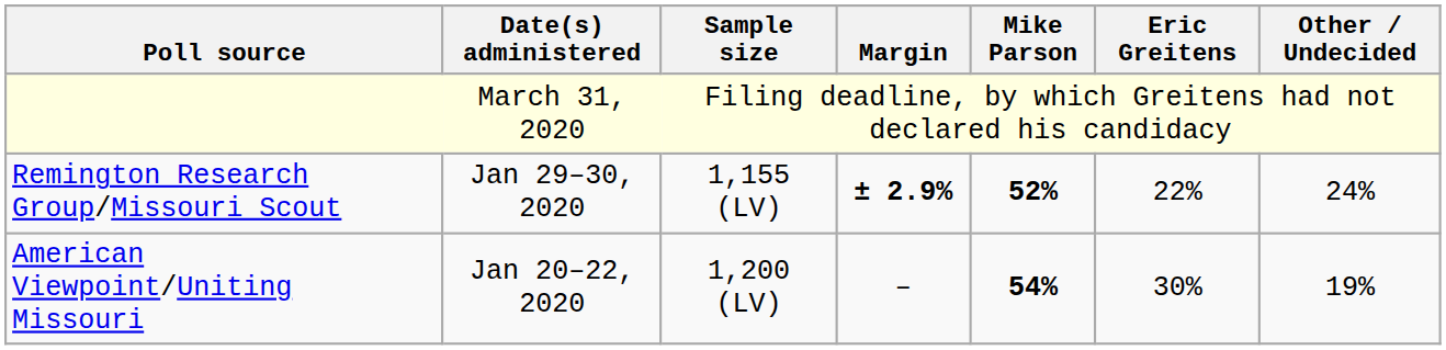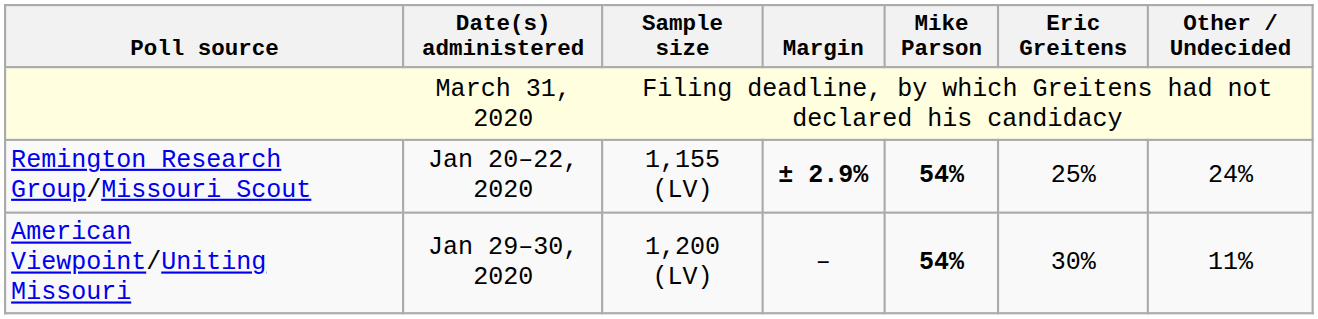 <table class="wikitable" style="font-size:90%;text-align:center;">
 <tr valign=bottom style="font-size:90%;">
 <th>Poll source</th>
 <th>Date(s)<br>administered</th>
 <th>Sample<br>size</th>
 <th>Margin<br></th>
 <th>Mike<br>Parson</th>
 <th>Eric<br>Greitens</th>
 <th>Other /<br>Undecided</th>
 </tr>
 <tr style="background:lightyellow;">
 <td style="border-right-style:hidden;"></td>
 <td style="border-right-style:hidden;">March 31, 2020</td>
 <td colspan="7">Filing deadline, by which Greitens had not declared his candidacy</td>
 </tr>
 <tr>
 <td style="text-align:left;"><a href='#'>Remington Research Group</a>/<a href='#'>Missouri Scout</a></td>
-<td>Jan 29–30, 2020</td>
+<td>Jan 20–22, 2020</td>
 <td>1,155 (LV)</td>
 <td><strong>± 2.9%</strong></td>
-<td><strong>52%</strong></td>
-<td>22%</td>
+<td><strong>54%</strong></td>
+<td>25%</td>
 <td>24%</td>
 </tr>
 <tr>
 <td style="text-align:left;"><a href='#'>American Viewpoint</a>/<a href='#'>Uniting Missouri</a></td>
-<td>Jan 20–22, 2020</td>
+<td>Jan 29–30, 2020</td>
 <td>1,200 (LV)</td>
 <td>–</td>
 <td><strong>54%</strong></td>
 <td>30%</td>
-<td>19%</td>
+<td>11%</td>
 </tr>
 </table>
